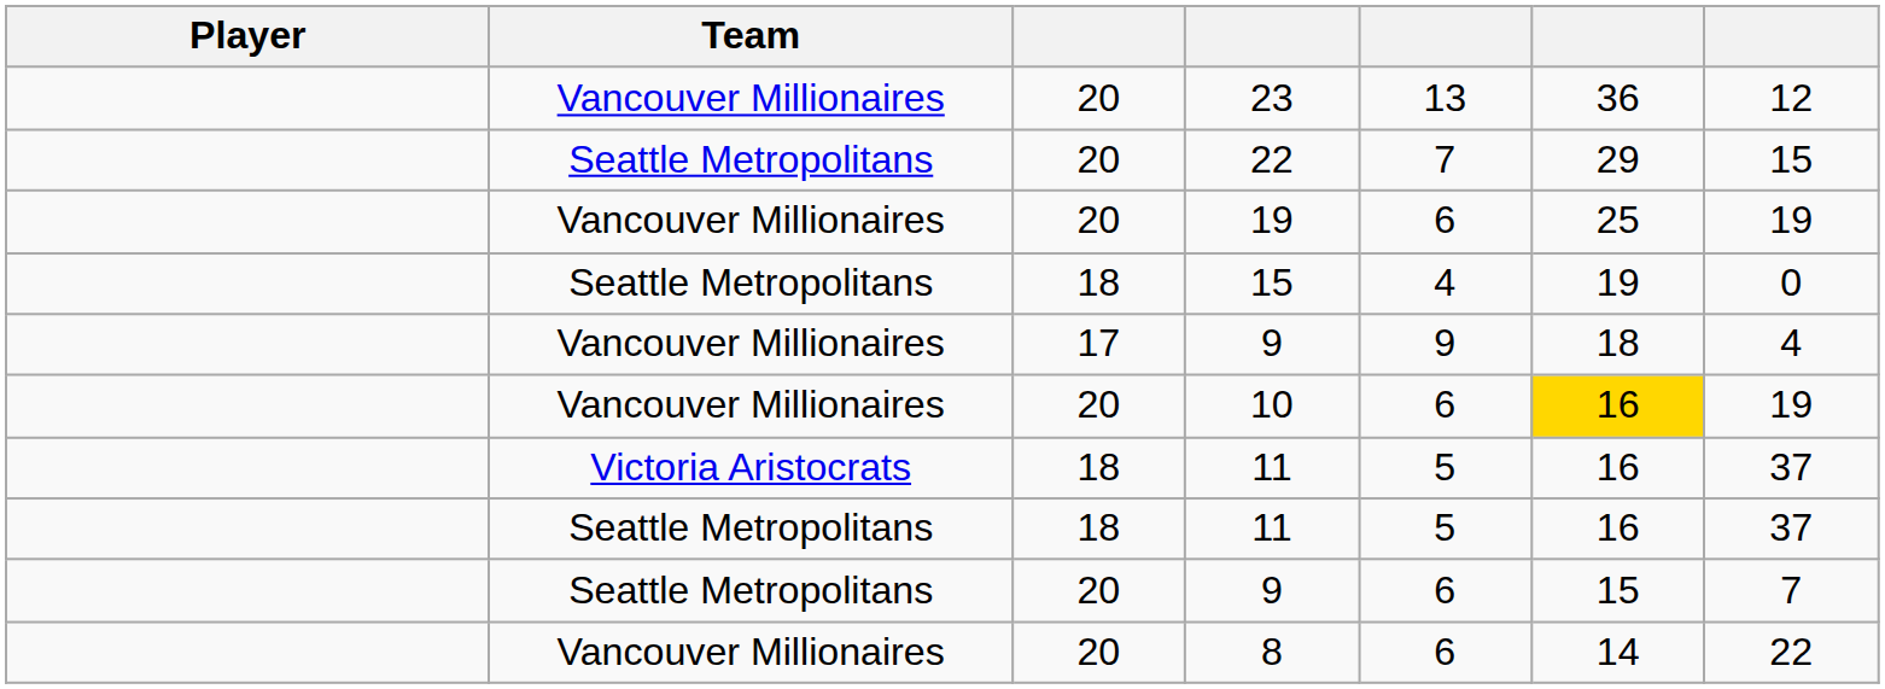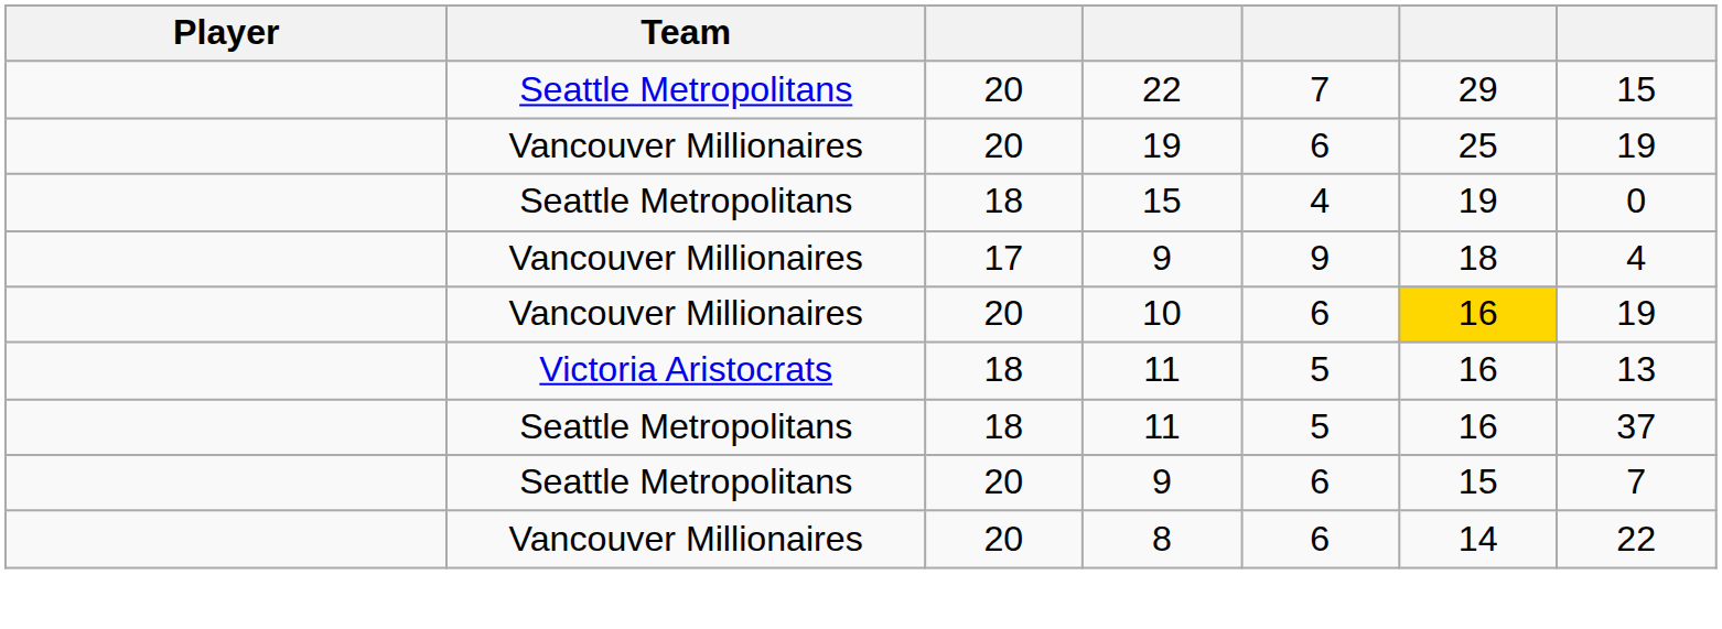 <table class="wikitable sortable" style="text-align:center;">
 <tr>
 <th style="width: 12em;">Player</th>
 <th style="width: 13em;">Team</th>
 <th style="width: 4em;"></th>
 <th style="width: 4em;"></th>
 <th style="width: 4em;"></th>
 <th style="width: 4em;"></th>
 <th style="width: 4em;"></th>
-</tr>
-<tr>
-<td align="left"></td>
-<td><a href='#'>Vancouver Millionaires</a></td>
-<td>20</td>
-<td>23</td>
-<td>13</td>
-<td>36</td>
-<td>12</td>
 </tr>
 <tr>
 <td align="left"></td>
 <td><a href='#'>Seattle Metropolitans</a></td>
 <td>20</td>
 <td>22</td>
 <td>7</td>
 <td>29</td>
 <td>15</td>
 </tr>
 <tr>
 <td align="left"></td>
 <td>Vancouver Millionaires</td>
 <td>20</td>
 <td>19</td>
 <td>6</td>
 <td>25</td>
 <td>19</td>
 </tr>
 <tr>
 <td align="left"></td>
 <td>Seattle Metropolitans</td>
 <td>18</td>
 <td>15</td>
 <td>4</td>
 <td>19</td>
 <td>0</td>
 </tr>
 <tr>
 <td align="left"></td>
 <td>Vancouver Millionaires</td>
 <td>17</td>
 <td>9</td>
 <td>9</td>
 <td>18</td>
 <td>4</td>
 </tr>
 <tr>
 <td align="left"></td>
 <td>Vancouver Millionaires</td>
 <td>20</td>
 <td>10</td>
 <td>6</td>
 <td style="background: gold;">16</td>
 <td>19</td>
 </tr>
 <tr>
 <td align="left"></td>
 <td><a href='#'>Victoria Aristocrats</a></td>
 <td>18</td>
 <td>11</td>
 <td>5</td>
 <td>16</td>
-<td>37</td>
+<td>13</td>
 </tr>
 <tr>
 <td align="left"></td>
 <td>Seattle Metropolitans</td>
 <td>18</td>
 <td>11</td>
 <td>5</td>
 <td>16</td>
 <td>37</td>
 </tr>
 <tr>
 <td align="left"></td>
 <td>Seattle Metropolitans</td>
 <td>20</td>
 <td>9</td>
 <td>6</td>
 <td>15</td>
 <td>7</td>
 </tr>
 <tr>
 <td align="left"></td>
 <td>Vancouver Millionaires</td>
 <td>20</td>
 <td>8</td>
 <td>6</td>
 <td>14</td>
 <td>22</td>
 </tr>
 </table>
